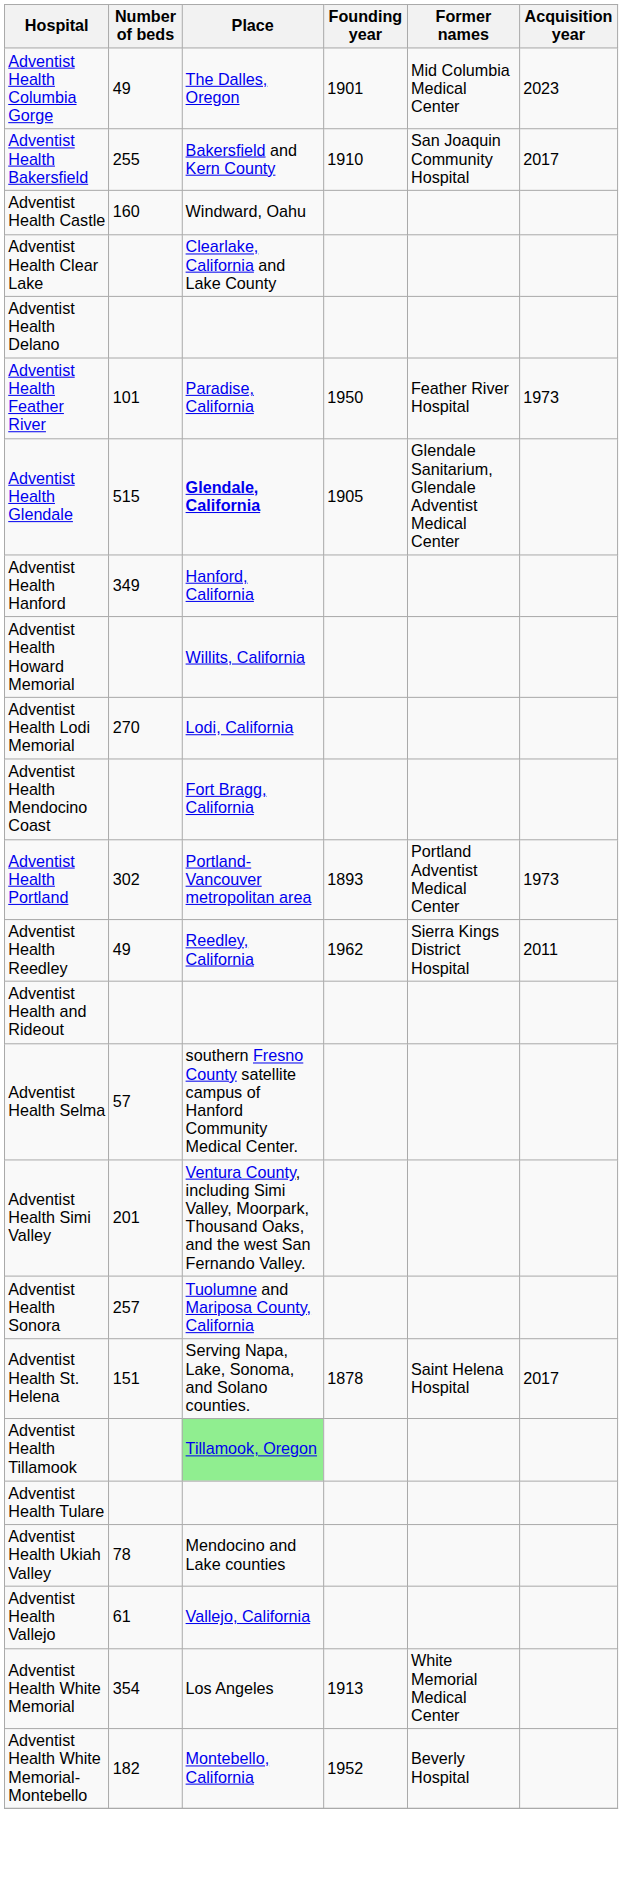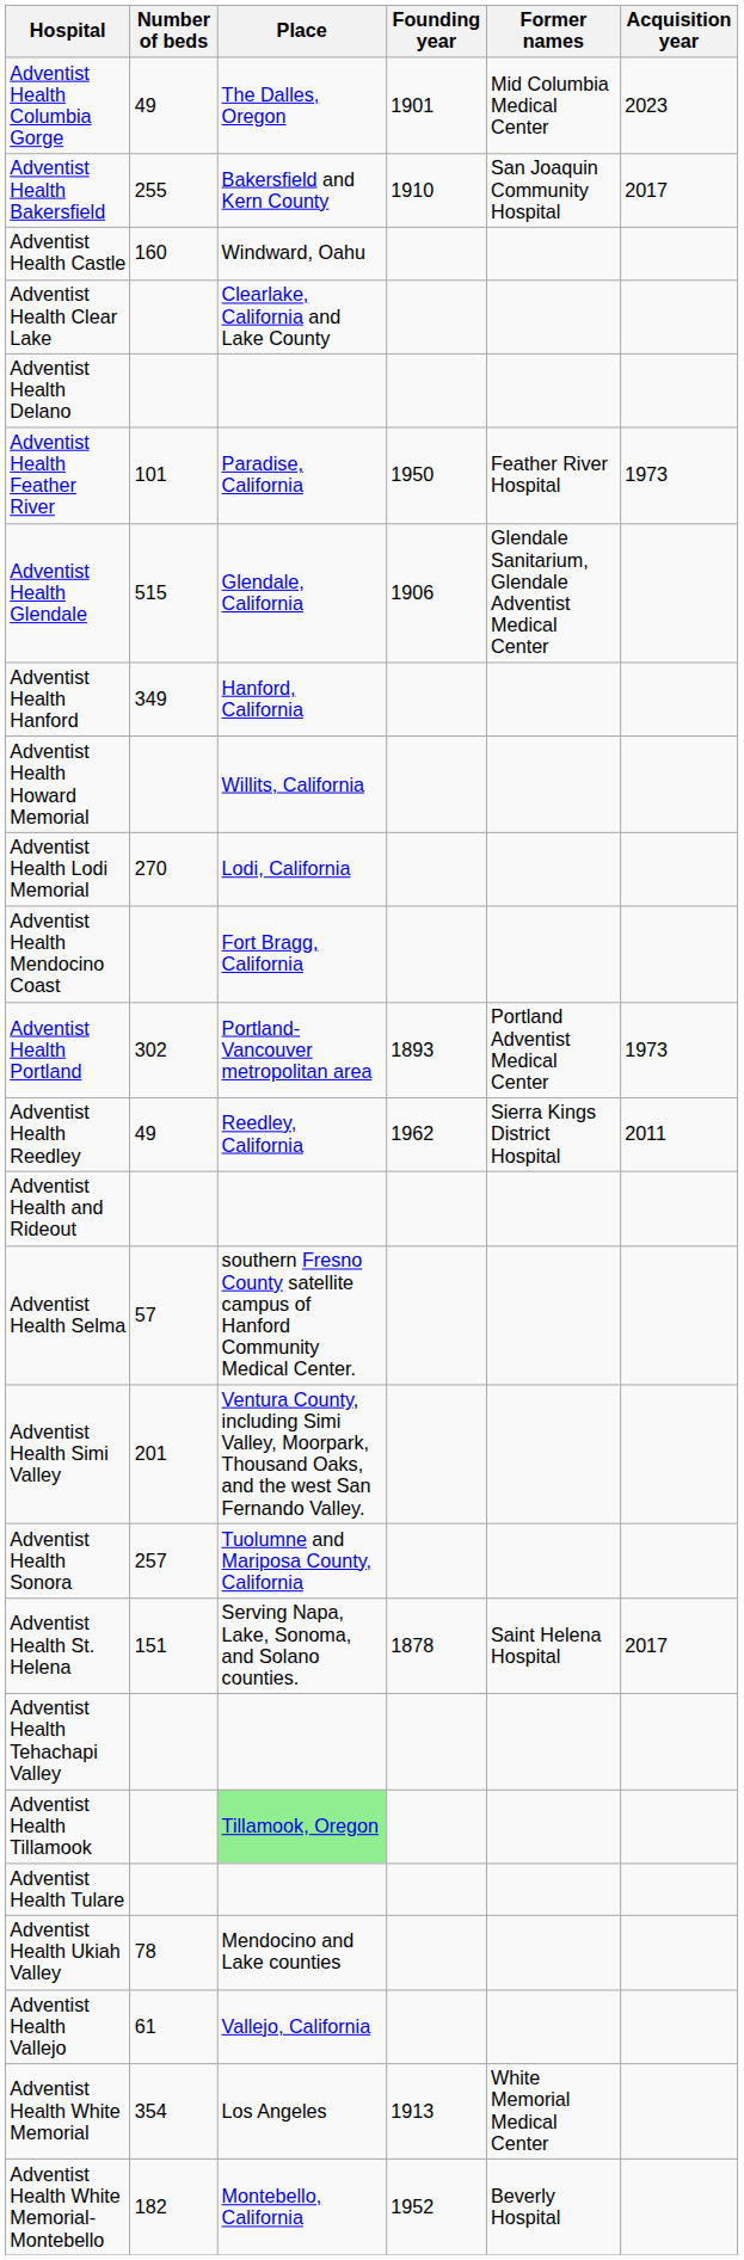 <table class="wikitable">
 <tr>
 <th>Hospital</th>
 <th>Number of beds</th>
 <th>Place</th>
 <th>Founding year</th>
 <th>Former names</th>
 <th>Acquisition year</th>
 </tr>
 <tr>
 <td><a href='#'>Adventist Health Columbia Gorge</a></td>
 <td>49</td>
 <td><a href='#'>The Dalles, Oregon</a></td>
 <td>1901</td>
 <td>Mid Columbia Medical Center</td>
 <td>2023</td>
 </tr>
 <tr>
 <td><a href='#'>Adventist Health Bakersfield</a></td>
 <td>255</td>
 <td><a href='#'>Bakersfield</a> and <a href='#'>Kern County</a></td>
 <td>1910</td>
 <td>San Joaquin Community Hospital</td>
 <td>2017</td>
 </tr>
 <tr>
 <td>Adventist Health Castle</td>
 <td>160</td>
 <td>Windward, Oahu</td>
 <td></td>
 <td></td>
 <td></td>
 </tr>
 <tr>
 <td>Adventist Health Clear Lake</td>
 <td></td>
 <td><a href='#'>Clearlake, California</a> and Lake County</td>
 <td></td>
 <td></td>
 <td></td>
 </tr>
 <tr>
 <td>Adventist Health Delano</td>
 <td></td>
 <td></td>
 <td></td>
 <td></td>
 <td></td>
 </tr>
 <tr>
 <td><a href='#'>Adventist Health Feather River</a></td>
 <td>101</td>
 <td><a href='#'>Paradise, California</a></td>
 <td>1950</td>
 <td>Feather River Hospital</td>
 <td>1973</td>
 </tr>
 <tr>
 <td><a href='#'>Adventist Health Glendale</a></td>
 <td>515</td>
-<td><strong><a href='#'>Glendale, California</a></strong></td>
-<td>1905</td>
+<td><a href='#'>Glendale, California</a></td>
+<td>1906</td>
 <td>Glendale Sanitarium, Glendale Adventist Medical Center</td>
 <td></td>
 </tr>
 <tr>
 <td>Adventist Health Hanford</td>
 <td>349</td>
 <td><a href='#'>Hanford, California</a></td>
 <td></td>
 <td></td>
 <td></td>
 </tr>
 <tr>
 <td>Adventist Health Howard Memorial</td>
 <td></td>
 <td><a href='#'>Willits, California</a></td>
 <td></td>
 <td></td>
 <td></td>
 </tr>
 <tr>
 <td>Adventist Health Lodi Memorial</td>
 <td>270</td>
 <td><a href='#'>Lodi, California</a></td>
 <td></td>
 <td></td>
 <td></td>
 </tr>
 <tr>
 <td>Adventist Health Mendocino Coast</td>
 <td></td>
 <td><a href='#'>Fort Bragg, California</a></td>
 <td></td>
 <td></td>
 <td></td>
 </tr>
 <tr>
 <td><a href='#'>Adventist Health Portland</a></td>
 <td>302</td>
 <td><a href='#'>Portland-Vancouver metropolitan area</a></td>
 <td>1893</td>
 <td>Portland Adventist Medical Center</td>
 <td>1973</td>
 </tr>
 <tr>
 <td>Adventist Health Reedley</td>
 <td>49</td>
 <td><a href='#'>Reedley, California</a></td>
 <td>1962</td>
 <td>Sierra Kings District Hospital</td>
 <td>2011</td>
 </tr>
 <tr>
 <td>Adventist Health and Rideout</td>
 <td></td>
 <td></td>
 <td></td>
 <td></td>
 <td></td>
 </tr>
 <tr>
 <td>Adventist Health Selma</td>
 <td>57</td>
 <td>southern <a href='#'>Fresno County</a> satellite campus of Hanford Community Medical Center.</td>
 <td></td>
 <td></td>
 <td></td>
 </tr>
 <tr>
 <td>Adventist Health Simi Valley</td>
 <td>201</td>
 <td><a href='#'>Ventura County</a>, including Simi Valley, Moorpark, Thousand Oaks, and the west San Fernando Valley.</td>
 <td></td>
 <td></td>
 <td></td>
 </tr>
 <tr>
 <td>Adventist Health Sonora</td>
 <td>257</td>
 <td><a href='#'>Tuolumne</a> and <a href='#'>Mariposa County, California</a></td>
 <td></td>
 <td></td>
 <td></td>
 </tr>
 <tr>
 <td>Adventist Health St. Helena</td>
 <td>151</td>
 <td>Serving Napa, Lake, Sonoma, and Solano counties.</td>
 <td>1878</td>
 <td>Saint Helena Hospital</td>
 <td>2017</td>
 </tr>
 <tr>
+<td>Adventist Health Tehachapi Valley</td>
+<td></td>
+<td></td>
+<td></td>
+<td></td>
+<td></td>
+</tr>
+<tr>
 <td>Adventist Health Tillamook</td>
 <td></td>
 <td style="background: lightgreen;"><a href='#'>Tillamook, Oregon</a></td>
 <td></td>
 <td></td>
 <td></td>
 </tr>
 <tr>
 <td>Adventist Health Tulare</td>
 <td></td>
 <td></td>
 <td></td>
 <td></td>
 <td></td>
 </tr>
 <tr>
 <td>Adventist Health Ukiah Valley</td>
 <td>78</td>
 <td>Mendocino and Lake counties</td>
 <td></td>
 <td></td>
 <td></td>
 </tr>
 <tr>
 <td>Adventist Health Vallejo</td>
 <td>61</td>
 <td><a href='#'>Vallejo, California</a></td>
 <td></td>
 <td></td>
 <td></td>
 </tr>
 <tr>
 <td>Adventist Health White Memorial</td>
 <td>354</td>
 <td>Los Angeles</td>
 <td>1913</td>
 <td>White Memorial Medical Center</td>
 <td></td>
 </tr>
 <tr>
 <td>Adventist Health White Memorial-Montebello</td>
 <td>182</td>
 <td><a href='#'>Montebello, California</a></td>
 <td>1952</td>
 <td>Beverly Hospital</td>
 <td></td>
 </tr>
 <tr>
 </tr>
 </table>
